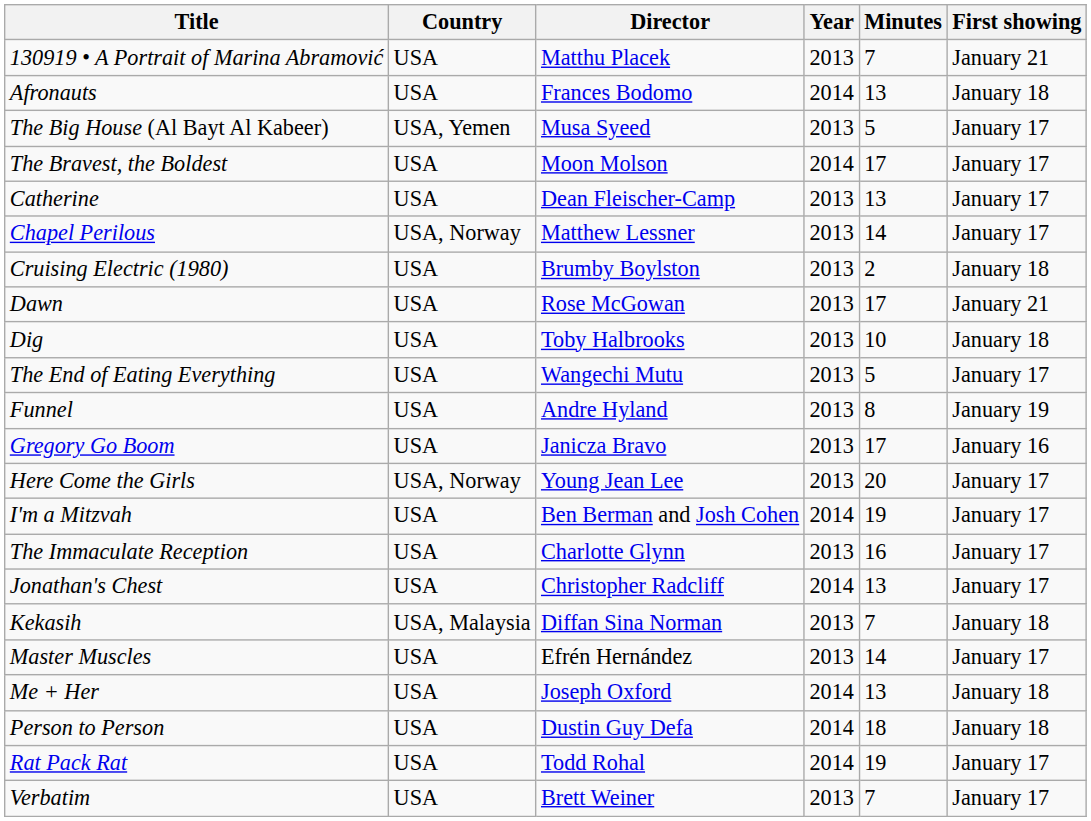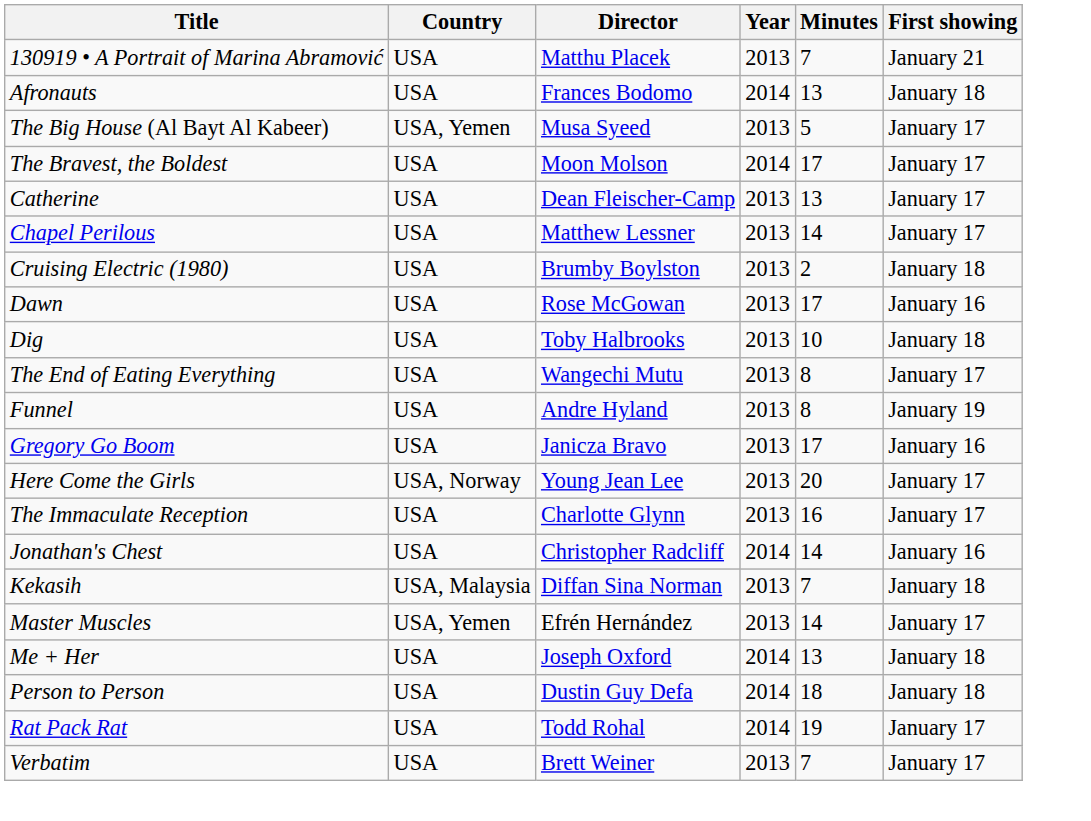 <table class="wikitable sortable">
 <tr>
 <th>Title</th>
 <th>Country</th>
 <th>Director</th>
 <th>Year</th>
 <th>Minutes</th>
 <th>First showing</th>
 </tr>
 <tr>
 <td><em>130919 • A Portrait of Marina Abramović</em></td>
 <td>USA</td>
 <td><a href='#'>Matthu Placek</a></td>
 <td>2013</td>
 <td>7</td>
 <td>January 21</td>
 </tr>
 <tr>
 <td><em>Afronauts</em></td>
 <td>USA</td>
 <td><a href='#'>Frances Bodomo</a></td>
 <td>2014</td>
 <td>13</td>
 <td>January 18</td>
 </tr>
 <tr>
 <td><em>The Big House</em> (Al Bayt Al Kabeer)</td>
 <td>USA, Yemen</td>
 <td><a href='#'>Musa Syeed</a></td>
 <td>2013</td>
 <td>5</td>
 <td>January 17</td>
 </tr>
 <tr>
 <td><em>The Bravest, the Boldest</em></td>
 <td>USA</td>
 <td><a href='#'>Moon Molson</a></td>
 <td>2014</td>
 <td>17</td>
 <td>January 17</td>
 </tr>
 <tr>
 <td><em>Catherine</em></td>
 <td>USA</td>
 <td><a href='#'>Dean Fleischer-Camp</a></td>
 <td>2013</td>
 <td>13</td>
 <td>January 17</td>
 </tr>
 <tr>
 <td><em><a href='#'>Chapel Perilous</a></em></td>
-<td>USA, Norway</td>
+<td>USA</td>
 <td><a href='#'>Matthew Lessner</a></td>
 <td>2013</td>
 <td>14</td>
 <td>January 17</td>
 </tr>
 <tr>
 <td><em>Cruising Electric (1980)</em></td>
 <td>USA</td>
 <td><a href='#'>Brumby Boylston</a></td>
 <td>2013</td>
 <td>2</td>
 <td>January 18</td>
 </tr>
 <tr>
 <td><em>Dawn</em></td>
 <td>USA</td>
 <td><a href='#'>Rose McGowan</a></td>
 <td>2013</td>
 <td>17</td>
-<td>January 21</td>
+<td>January 16</td>
 </tr>
 <tr>
 <td><em>Dig</em></td>
 <td>USA</td>
 <td><a href='#'>Toby Halbrooks</a></td>
 <td>2013</td>
 <td>10</td>
 <td>January 18</td>
 </tr>
 <tr>
 <td><em>The End of Eating Everything</em></td>
 <td>USA</td>
 <td><a href='#'>Wangechi Mutu</a></td>
 <td>2013</td>
-<td>5</td>
+<td>8</td>
 <td>January 17</td>
 </tr>
 <tr>
 <td><em>Funnel</em></td>
 <td>USA</td>
 <td><a href='#'>Andre Hyland</a></td>
 <td>2013</td>
 <td>8</td>
 <td>January 19</td>
 </tr>
 <tr>
 <td><em><a href='#'>Gregory Go Boom</a></em></td>
 <td>USA</td>
 <td><a href='#'>Janicza Bravo</a></td>
 <td>2013</td>
 <td>17</td>
 <td>January 16</td>
 </tr>
 <tr>
 <td><em>Here Come the Girls</em></td>
 <td>USA, Norway</td>
 <td><a href='#'>Young Jean Lee</a></td>
 <td>2013</td>
 <td>20</td>
 <td>January 17</td>
 </tr>
 <tr>
-<td><em>I'm a Mitzvah</em></td>
-<td>USA</td>
-<td><a href='#'>Ben Berman</a> and <a href='#'>Josh Cohen</a></td>
-<td>2014</td>
-<td>19</td>
-<td>January 17</td>
-</tr>
-<tr>
 <td><em>The Immaculate Reception</em></td>
 <td>USA</td>
 <td><a href='#'>Charlotte Glynn</a></td>
 <td>2013</td>
 <td>16</td>
 <td>January 17</td>
 </tr>
 <tr>
 <td><em>Jonathan's Chest</em></td>
 <td>USA</td>
 <td><a href='#'>Christopher Radcliff</a></td>
 <td>2014</td>
-<td>13</td>
-<td>January 17</td>
+<td>14</td>
+<td>January 16</td>
 </tr>
 <tr>
 <td><em>Kekasih</em></td>
 <td>USA, Malaysia</td>
 <td><a href='#'>Diffan Sina Norman</a></td>
 <td>2013</td>
 <td>7</td>
 <td>January 18</td>
 </tr>
 <tr>
 <td><em>Master Muscles</em></td>
-<td>USA</td>
+<td>USA, Yemen</td>
 <td>Efrén Hernández</td>
 <td>2013</td>
 <td>14</td>
 <td>January 17</td>
 </tr>
 <tr>
 <td><em>Me + Her</em></td>
 <td>USA</td>
 <td><a href='#'>Joseph Oxford</a></td>
 <td>2014</td>
 <td>13</td>
 <td>January 18</td>
 </tr>
 <tr>
 <td><em>Person to Person</em></td>
 <td>USA</td>
 <td><a href='#'>Dustin Guy Defa</a></td>
 <td>2014</td>
 <td>18</td>
 <td>January 18</td>
 </tr>
 <tr>
 <td><em><a href='#'>Rat Pack Rat</a></em></td>
 <td>USA</td>
 <td><a href='#'>Todd Rohal</a></td>
 <td>2014</td>
 <td>19</td>
 <td>January 17</td>
 </tr>
 <tr>
 <td><em>Verbatim</em></td>
 <td>USA</td>
 <td><a href='#'>Brett Weiner</a></td>
 <td>2013</td>
 <td>7</td>
 <td>January 17</td>
 </tr>
 </table>
